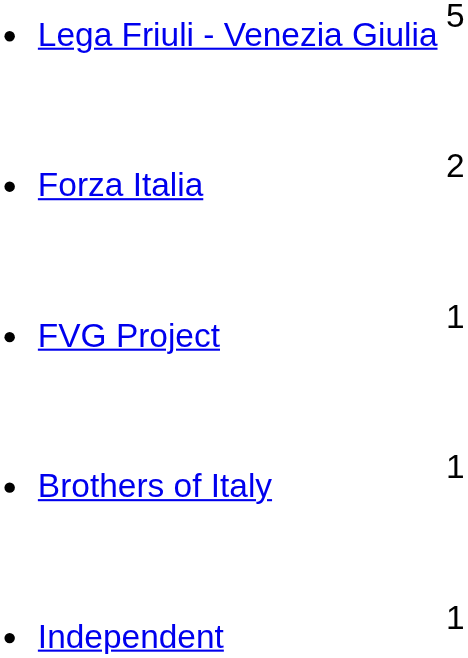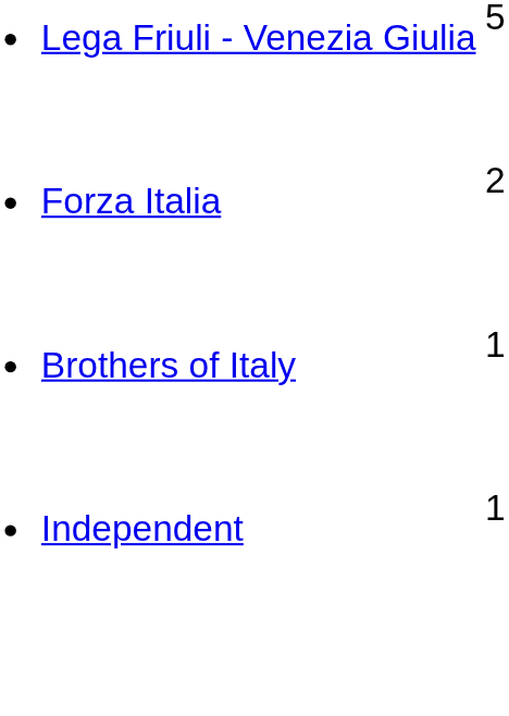 <table>
 <tr>
 <td><br><ul><li><a href='#'>Lega Friuli - Venezia Giulia</a></li></ul></td>
 <td><div>5</div></td>
 </tr>
 <tr>
 <td><br><ul><li><a href='#'>Forza Italia</a></li></ul></td>
 <td><div>2</div></td>
 </tr>
 <tr>
-<td><br><ul><li><a href='#'>FVG Project</a></li></ul></td>
-<td><div>1</div></td>
-</tr>
-<tr>
 <td><br><ul><li><a href='#'>Brothers of Italy</a></li></ul></td>
 <td><div>1</div></td>
 </tr>
 <tr>
 <td><br><ul><li><a href='#'>Independent</a></li></ul></td>
 <td><div>1</div></td>
 </tr>
 </table>
